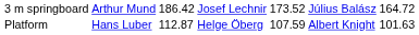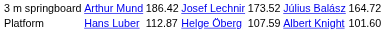 <table>
 <tr>
 <td>3 m springboard<br></td>
 <td><a href='#'>Arthur Mund</a><br><small></small></td>
 <td>186.42</td>
 <td><a href='#'>Josef Lechnir</a><br><small></small></td>
 <td>173.52</td>
 <td><a href='#'>Július Balász</a><br><small></small></td>
 <td>164.72</td>
 </tr>
 <tr>
 <td>Platform<br></td>
 <td><a href='#'>Hans Luber</a><br><small></small></td>
 <td>112.87</td>
 <td><a href='#'>Helge Öberg</a><br><small></small></td>
 <td>107.59</td>
 <td><a href='#'>Albert Knight</a><br><small></small></td>
-<td>101.63</td>
+<td>101.60</td>
 </tr>
 </table>
